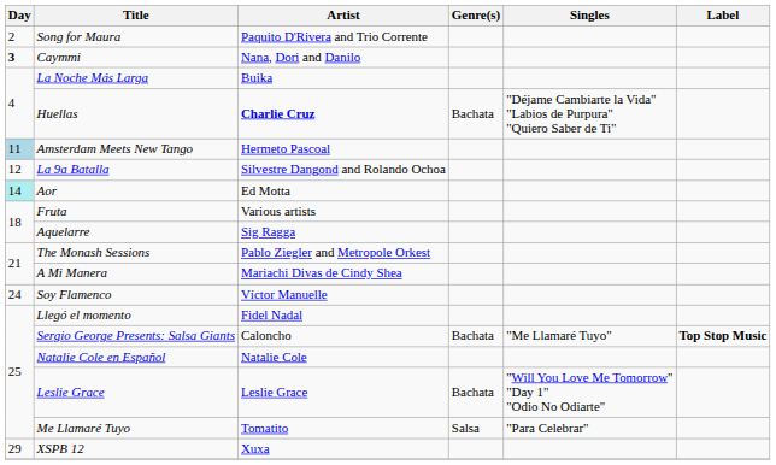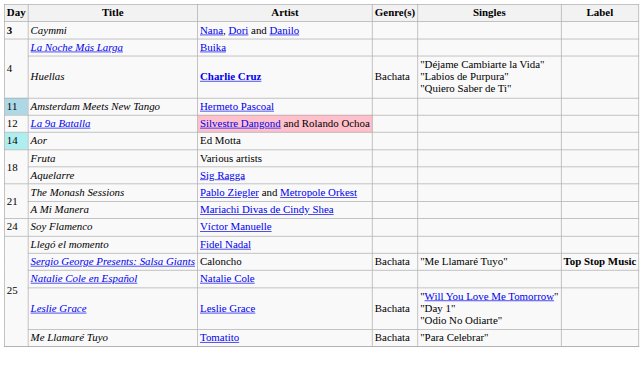 <table class="wikitable sortable" style="text-align: left;">
 <tr>
 <th>Day</th>
 <th>Title</th>
 <th>Artist</th>
 <th>Genre(s)</th>
 <th>Singles</th>
 <th>Label</th>
-</tr>
-<tr>
-<td>2</td>
-<td><em>Song for Maura</em></td>
-<td><a href='#'>Paquito D'Rivera</a> and Trio Corrente</td>
-<td></td>
-<td></td>
-<td></td>
 </tr>
 <tr>
 <td><strong>3</strong></td>
 <td><em>Caymmi</em></td>
 <td><a href='#'>Nana</a>, <a href='#'>Dori</a> and <a href='#'>Danilo</a></td>
 <td></td>
 <td></td>
 <td></td>
 </tr>
 <tr>
 <td rowspan="2">4</td>
 <td><em><a href='#'>La Noche Más Larga</a></em></td>
 <td><a href='#'>Buika</a></td>
 <td></td>
 <td></td>
 <td></td>
 </tr>
 <tr>
 <td><em>Huellas</em></td>
 <td><strong><a href='#'>Charlie Cruz</a></strong></td>
 <td>Bachata</td>
 <td>"Déjame Cambiarte la Vida"<br>"Labios de Purpura"<br>"Quiero Saber de Ti"</td>
 <td></td>
 </tr>
 <tr>
 <td style="background: lightblue;">11</td>
 <td><em>Amsterdam Meets New Tango</em></td>
 <td><a href='#'>Hermeto Pascoal</a></td>
 <td></td>
 <td></td>
 <td></td>
 </tr>
 <tr>
 <td>12</td>
 <td><em><a href='#'>La 9a Batalla</a></em></td>
-<td><a href='#'>Silvestre Dangond</a> and Rolando Ochoa</td>
+<td style="background: pink;"><a href='#'>Silvestre Dangond</a> and Rolando Ochoa</td>
 <td></td>
 <td></td>
 <td></td>
 </tr>
 <tr>
 <td style="background: paleturquoise;">14</td>
 <td><em>Aor</em></td>
 <td>Ed Motta</td>
 <td></td>
 <td></td>
 <td></td>
 </tr>
 <tr>
 <td rowspan="2">18</td>
 <td><em>Fruta</em></td>
 <td>Various artists</td>
 <td></td>
 <td></td>
 <td></td>
 </tr>
 <tr>
 <td><em>Aquelarre</em></td>
 <td><a href='#'>Sig Ragga</a></td>
 <td></td>
 <td></td>
 <td></td>
 </tr>
 <tr>
 <td rowspan="2">21</td>
 <td><em>The Monash Sessions</em></td>
 <td><a href='#'>Pablo Ziegler</a> and <a href='#'>Metropole Orkest</a></td>
 <td></td>
 <td></td>
 <td></td>
 </tr>
 <tr>
 <td><em>A Mi Manera</em></td>
 <td><a href='#'>Mariachi Divas de Cindy Shea</a></td>
 <td></td>
 <td></td>
 <td></td>
 </tr>
 <tr>
 <td>24</td>
 <td><em>Soy Flamenco</em></td>
 <td><a href='#'>Víctor Manuelle</a></td>
 <td></td>
 <td></td>
 <td></td>
 </tr>
 <tr>
 <td rowspan="5">25</td>
 <td><em>Llegó el momento </em></td>
 <td><a href='#'>Fidel Nadal</a></td>
 <td></td>
 <td></td>
 <td></td>
 </tr>
 <tr>
 <td><em><a href='#'>Sergio George Presents: Salsa Giants</a></em></td>
 <td>Caloncho</td>
 <td>Bachata</td>
 <td>"Me Llamaré Tuyo"</td>
 <td><strong>Top Stop Music</strong></td>
 </tr>
 <tr>
 <td><em><a href='#'>Natalie Cole en Español</a></em></td>
 <td><a href='#'>Natalie Cole</a></td>
 <td></td>
 <td></td>
 <td></td>
 </tr>
 <tr>
 <td><em><a href='#'>Leslie Grace</a></em></td>
 <td><a href='#'>Leslie Grace</a></td>
 <td>Bachata</td>
 <td>"<a href='#'>Will You Love Me Tomorrow</a>"<br>"Day 1"<br>"Odio No Odiarte"</td>
 <td></td>
 </tr>
 <tr>
 <td><em>Me Llamaré Tuyo</em></td>
 <td><a href='#'>Tomatito</a></td>
-<td>Salsa</td>
+<td>Bachata</td>
 <td>"Para Celebrar"</td>
-<td></td>
-</tr>
-<tr>
-<td>29</td>
-<td><em>XSPB 12</em></td>
-<td><a href='#'>Xuxa</a></td>
-<td></td>
-<td></td>
 <td></td>
 </tr>
 <tr>
 </tr>
 </table>
